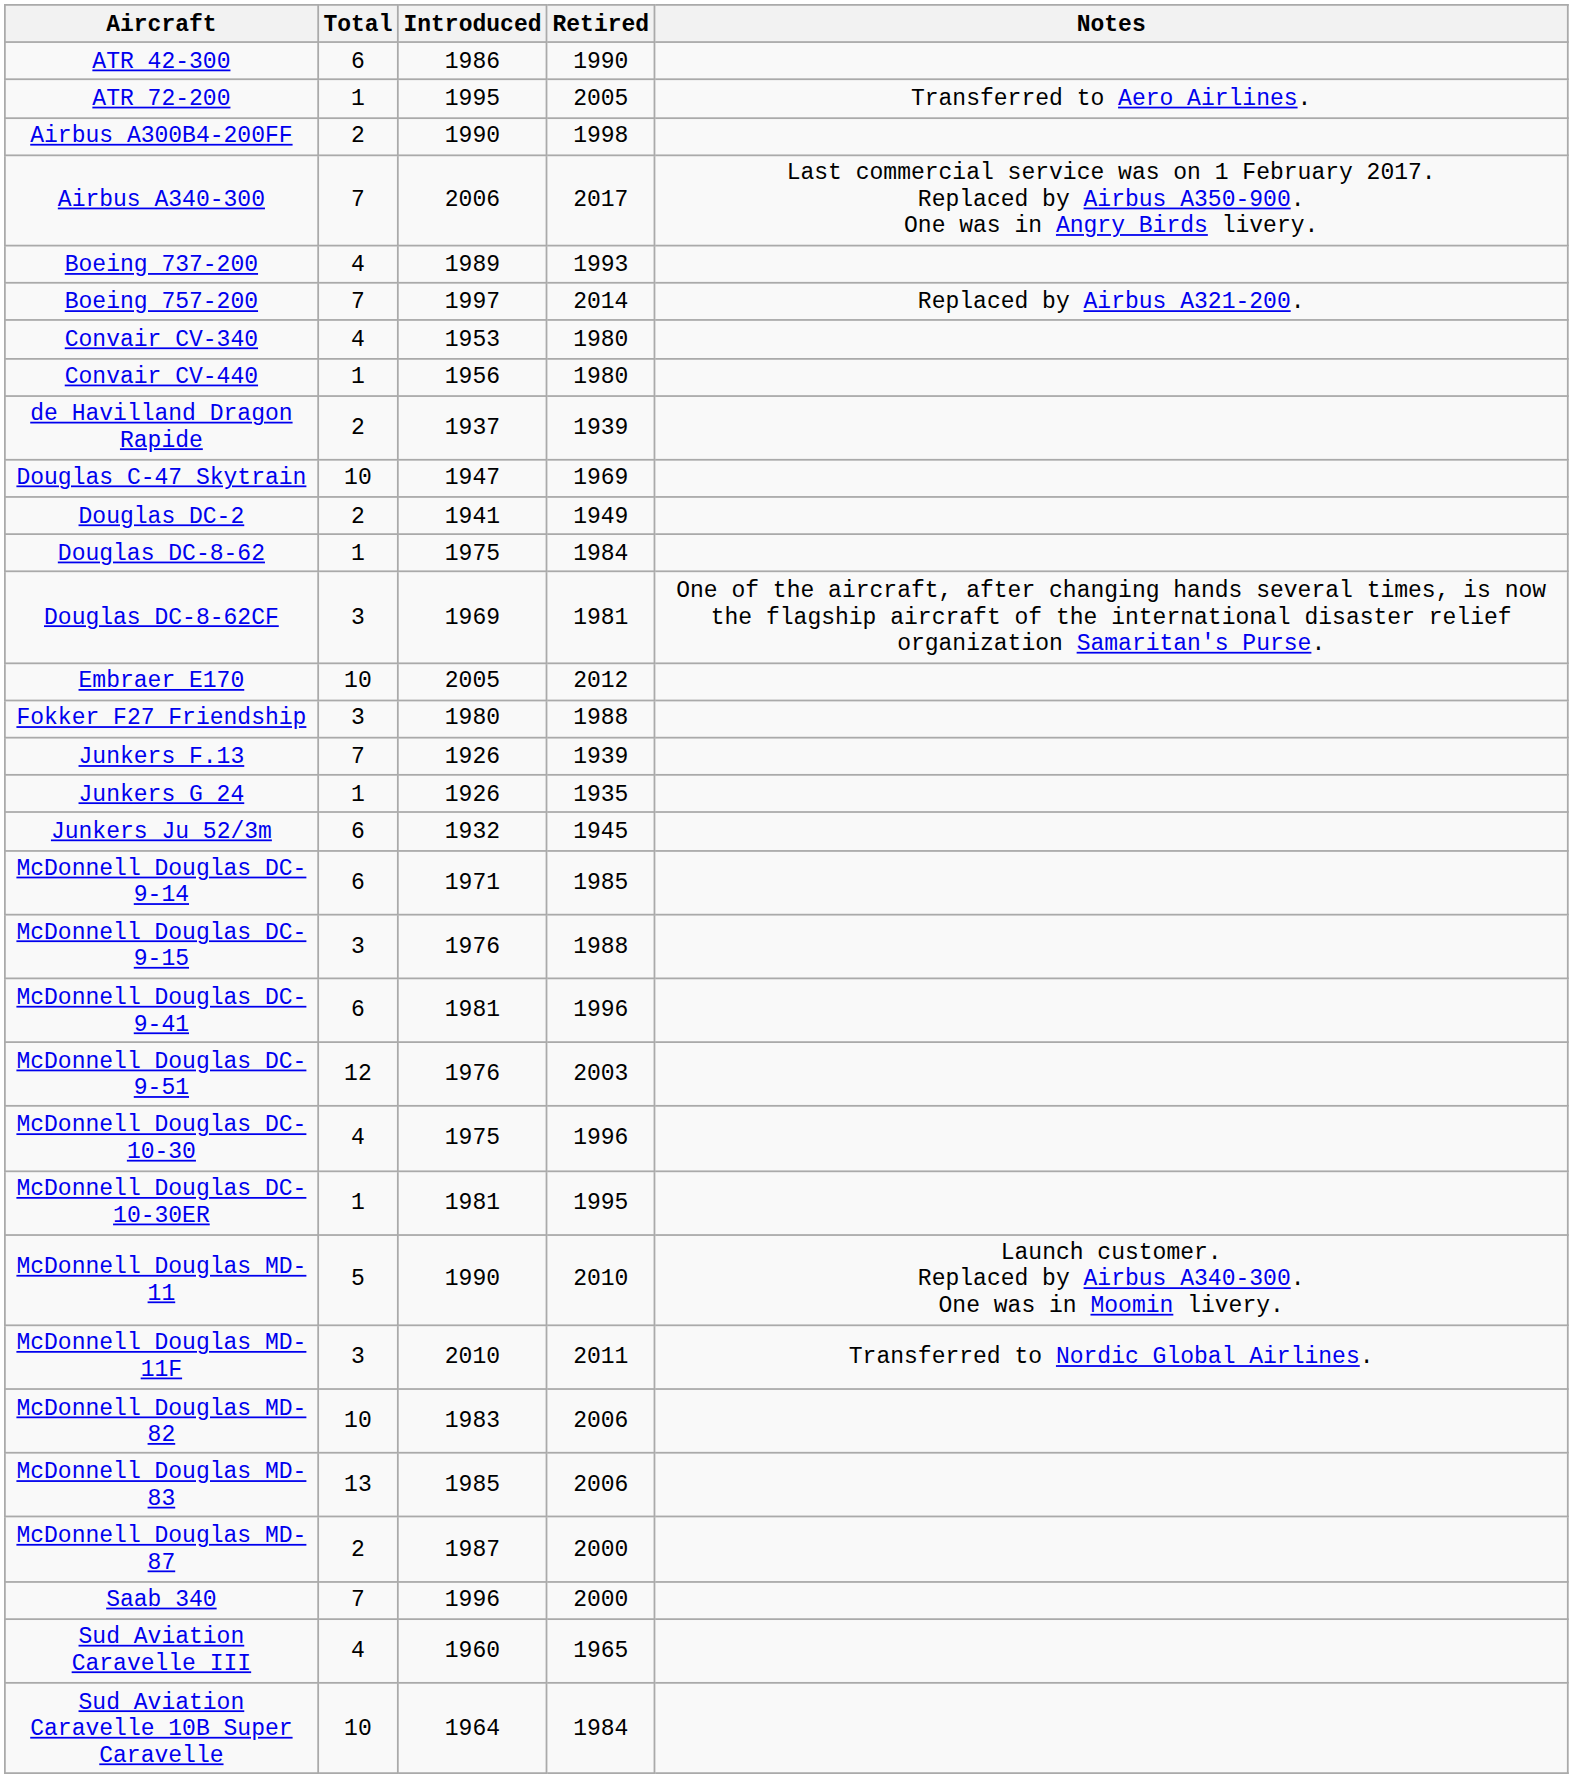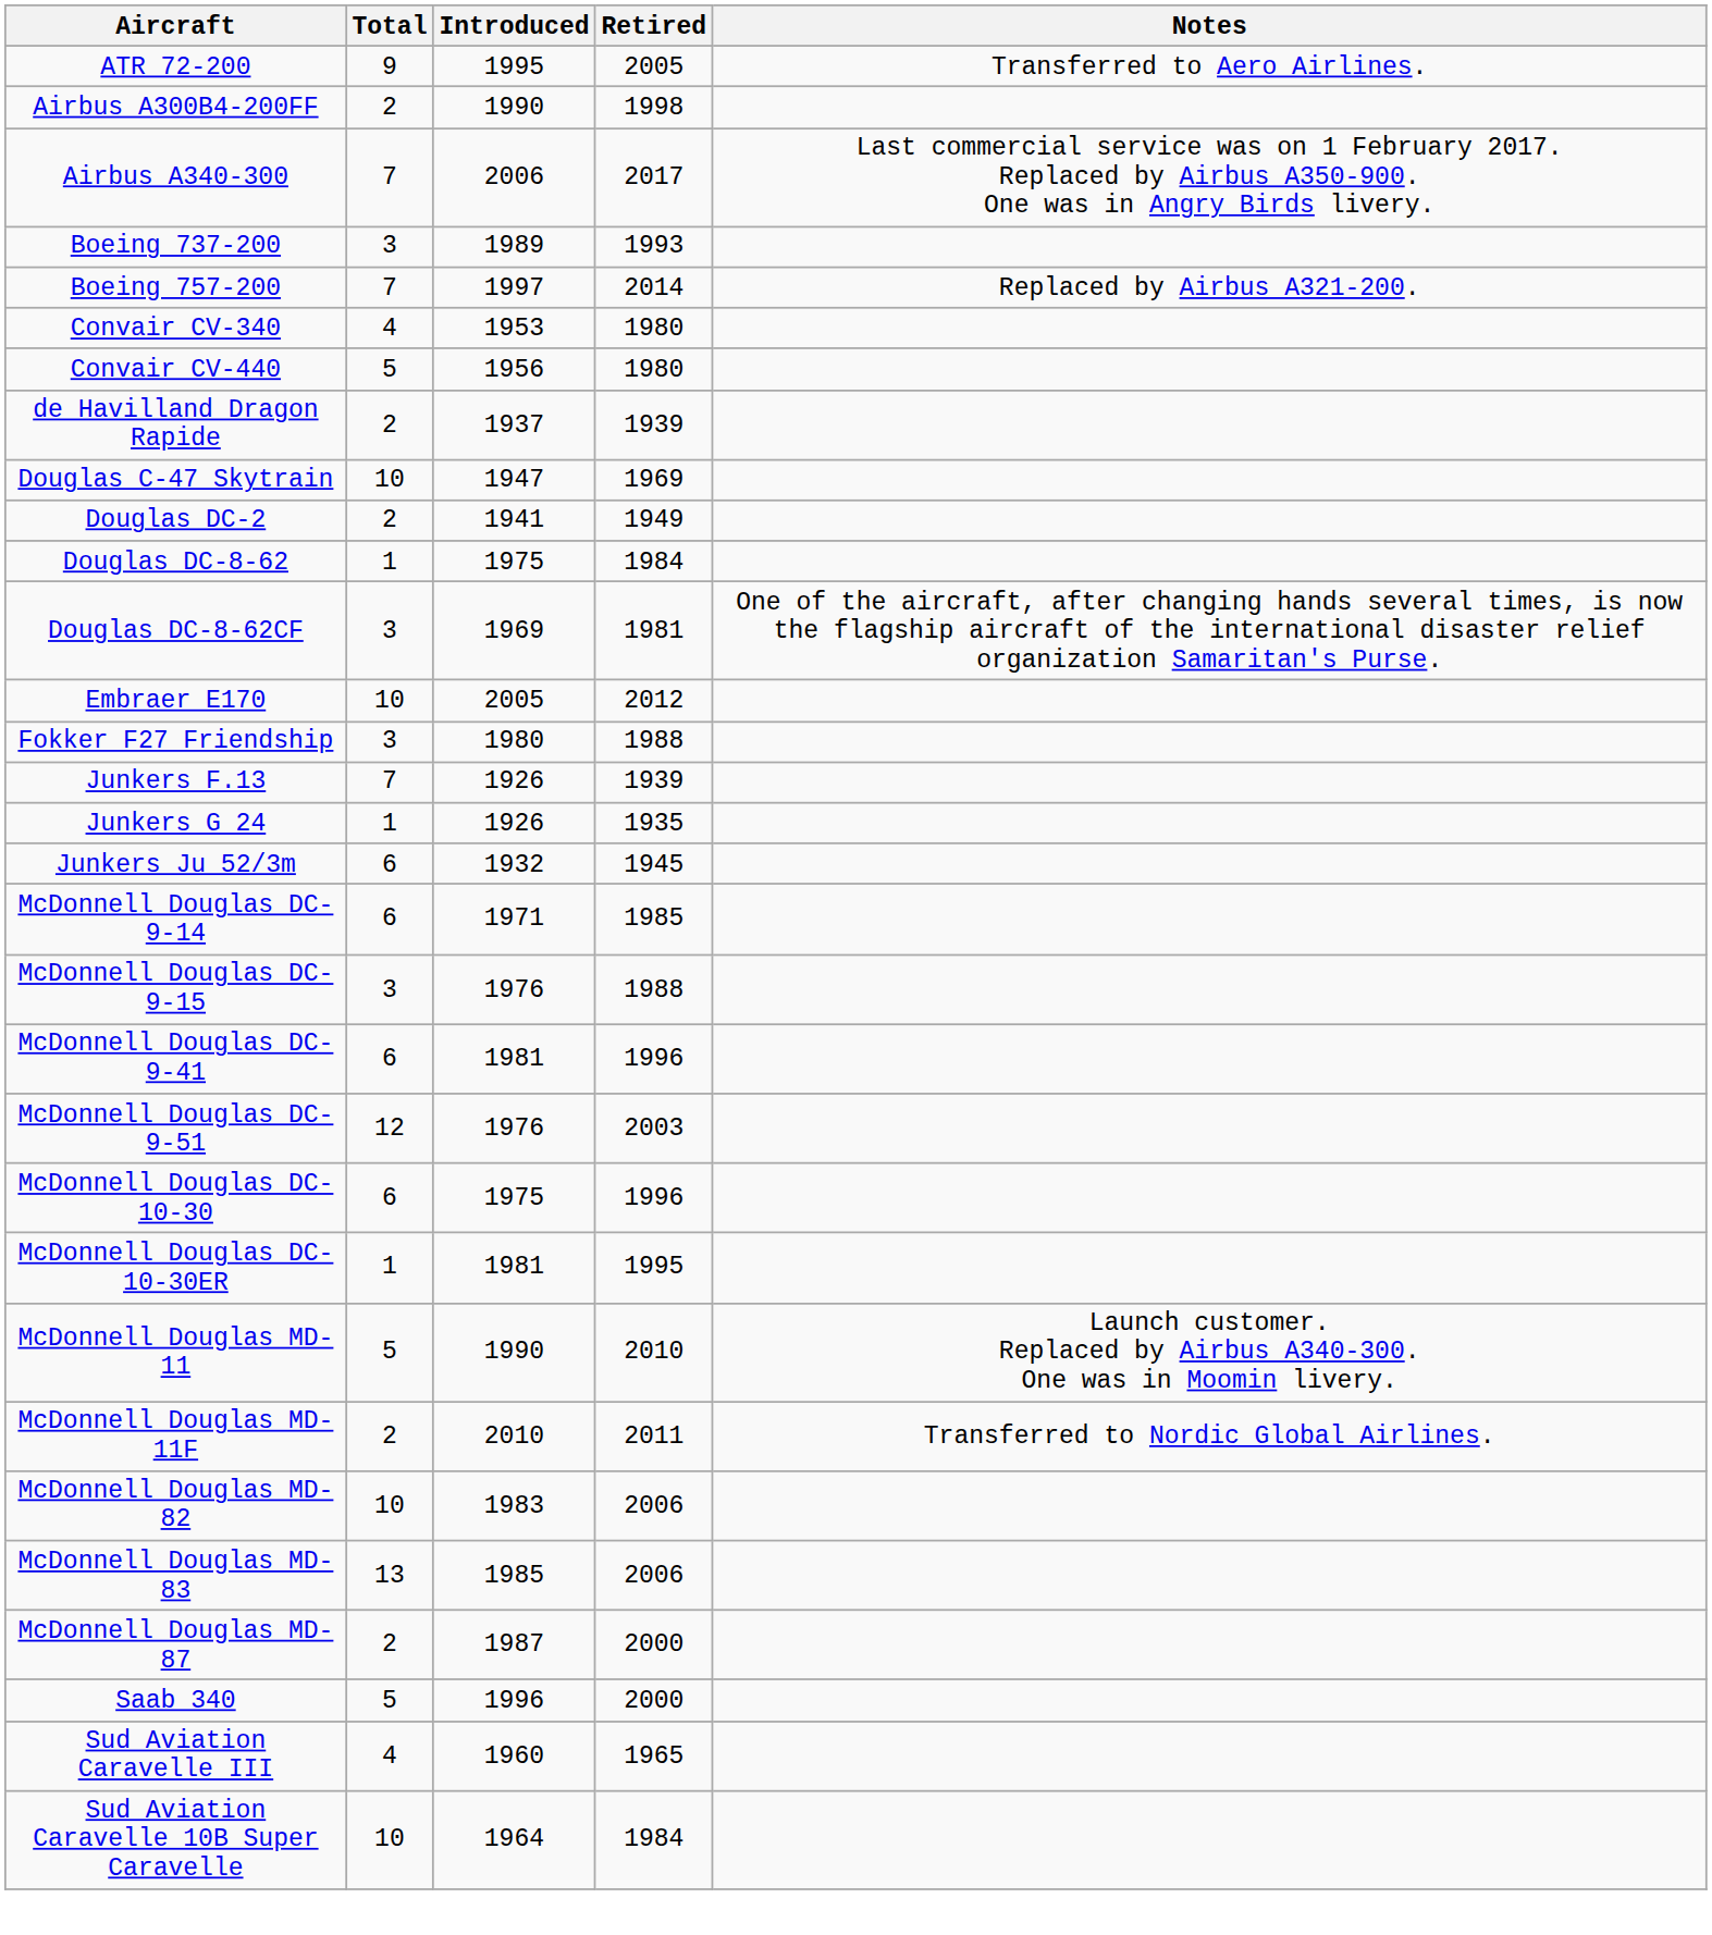 <table class="wikitable" style="margin:0.5em auto; text-align:center">
 <tr>
 <th>Aircraft</th>
 <th>Total</th>
 <th>Introduced</th>
 <th>Retired</th>
 <th>Notes</th>
 </tr>
 <tr>
-<td><a href='#'>ATR 42-300</a></td>
-<td>6</td>
-<td>1986</td>
-<td>1990</td>
-<td></td>
-</tr>
-<tr>
 <td><a href='#'>ATR 72-200</a></td>
-<td>1</td>
+<td>9</td>
 <td>1995</td>
 <td>2005</td>
 <td>Transferred to <a href='#'>Aero Airlines</a>.</td>
 </tr>
 <tr>
 <td><a href='#'>Airbus A300B4-200FF</a></td>
 <td>2</td>
 <td>1990</td>
 <td>1998</td>
 <td></td>
 </tr>
 <tr>
 <td><a href='#'>Airbus A340-300</a></td>
 <td>7</td>
 <td>2006</td>
 <td>2017</td>
 <td>Last commercial service was on 1 February 2017.<br>Replaced by <a href='#'>Airbus A350-900</a>.<br>One was in <a href='#'>Angry Birds</a> livery.</td>
 </tr>
 <tr>
 <td><a href='#'>Boeing 737-200</a></td>
-<td>4</td>
+<td>3</td>
 <td>1989</td>
 <td>1993</td>
 <td></td>
 </tr>
 <tr>
 <td><a href='#'>Boeing 757-200</a></td>
 <td>7</td>
 <td>1997</td>
 <td>2014</td>
 <td>Replaced by <a href='#'>Airbus A321-200</a>.</td>
 </tr>
 <tr>
 <td><a href='#'>Convair CV-340</a></td>
 <td>4</td>
 <td>1953</td>
 <td>1980</td>
 <td></td>
 </tr>
 <tr>
 <td><a href='#'>Convair CV-440</a></td>
-<td>1</td>
+<td>5</td>
 <td>1956</td>
 <td>1980</td>
 <td></td>
 </tr>
 <tr>
 <td><a href='#'>de Havilland Dragon Rapide</a></td>
 <td>2</td>
 <td>1937</td>
 <td>1939</td>
 <td></td>
 </tr>
 <tr>
 <td><a href='#'>Douglas C-47 Skytrain</a></td>
 <td>10</td>
 <td>1947</td>
 <td>1969</td>
 <td></td>
 </tr>
 <tr>
 <td><a href='#'>Douglas DC-2</a></td>
 <td>2</td>
 <td>1941</td>
 <td>1949</td>
 <td></td>
 </tr>
 <tr>
 <td><a href='#'>Douglas DC-8-62</a></td>
 <td>1</td>
 <td>1975</td>
 <td>1984</td>
 <td></td>
 </tr>
 <tr>
 <td><a href='#'>Douglas DC-8-62CF</a></td>
 <td>3</td>
 <td>1969</td>
 <td>1981</td>
 <td>One of the aircraft, after changing hands several times, is now the flagship aircraft of the international disaster relief organization <a href='#'>Samaritan's Purse</a>.</td>
 </tr>
 <tr>
 <td><a href='#'>Embraer E170</a></td>
 <td>10</td>
 <td>2005</td>
 <td>2012</td>
 <td></td>
 </tr>
 <tr>
 <td><a href='#'>Fokker F27 Friendship</a></td>
 <td>3</td>
 <td>1980</td>
 <td>1988</td>
 <td></td>
 </tr>
 <tr>
 <td><a href='#'>Junkers F.13</a></td>
 <td>7</td>
 <td>1926</td>
 <td>1939</td>
 <td></td>
 </tr>
 <tr>
 <td><a href='#'>Junkers G 24</a></td>
 <td>1</td>
 <td>1926</td>
 <td>1935</td>
 <td></td>
 </tr>
 <tr>
 <td><a href='#'>Junkers Ju 52/3m</a></td>
 <td>6</td>
 <td>1932</td>
 <td>1945</td>
 <td></td>
 </tr>
 <tr>
 <td><a href='#'>McDonnell Douglas DC-9-14</a></td>
 <td>6</td>
 <td>1971</td>
 <td>1985</td>
 <td></td>
 </tr>
 <tr>
 <td><a href='#'>McDonnell Douglas DC-9-15</a></td>
 <td>3</td>
 <td>1976</td>
 <td>1988</td>
 <td></td>
 </tr>
 <tr>
 <td><a href='#'>McDonnell Douglas DC-9-41</a></td>
 <td>6</td>
 <td>1981</td>
 <td>1996</td>
 <td></td>
 </tr>
 <tr>
 <td><a href='#'>McDonnell Douglas DC-9-51</a></td>
 <td>12</td>
 <td>1976</td>
 <td>2003</td>
 <td></td>
 </tr>
 <tr>
 <td><a href='#'>McDonnell Douglas DC-10-30</a></td>
-<td>4</td>
+<td>6</td>
 <td>1975</td>
 <td>1996</td>
 <td></td>
 </tr>
 <tr>
 <td><a href='#'>McDonnell Douglas DC-10-30ER</a></td>
 <td>1</td>
 <td>1981</td>
 <td>1995</td>
 <td></td>
 </tr>
 <tr>
 <td><a href='#'>McDonnell Douglas MD-11</a></td>
 <td>5</td>
 <td>1990</td>
 <td>2010</td>
 <td>Launch customer.<br>Replaced by <a href='#'>Airbus A340-300</a>.<br>One was in <a href='#'>Moomin</a> livery.</td>
 </tr>
 <tr>
 <td><a href='#'>McDonnell Douglas MD-11F</a></td>
-<td>3</td>
+<td>2</td>
 <td>2010</td>
 <td>2011</td>
 <td>Transferred to <a href='#'>Nordic Global Airlines</a>.</td>
 </tr>
 <tr>
 <td><a href='#'>McDonnell Douglas MD-82</a></td>
 <td>10</td>
 <td>1983</td>
 <td>2006</td>
 <td></td>
 </tr>
 <tr>
 <td><a href='#'>McDonnell Douglas MD-83</a></td>
 <td>13</td>
 <td>1985</td>
 <td>2006</td>
 <td></td>
 </tr>
 <tr>
 <td><a href='#'>McDonnell Douglas MD-87</a></td>
 <td>2</td>
 <td>1987</td>
 <td>2000</td>
 <td></td>
 </tr>
 <tr>
 <td><a href='#'>Saab 340</a></td>
-<td>7</td>
+<td>5</td>
 <td>1996</td>
 <td>2000</td>
 <td></td>
 </tr>
 <tr>
 <td><a href='#'>Sud Aviation Caravelle III</a></td>
 <td>4</td>
 <td>1960</td>
 <td>1965</td>
 <td></td>
 </tr>
 <tr>
 <td><a href='#'>Sud Aviation Caravelle 10B Super Caravelle</a></td>
 <td>10</td>
 <td>1964</td>
 <td>1984</td>
 <td></td>
 </tr>
 </table>
